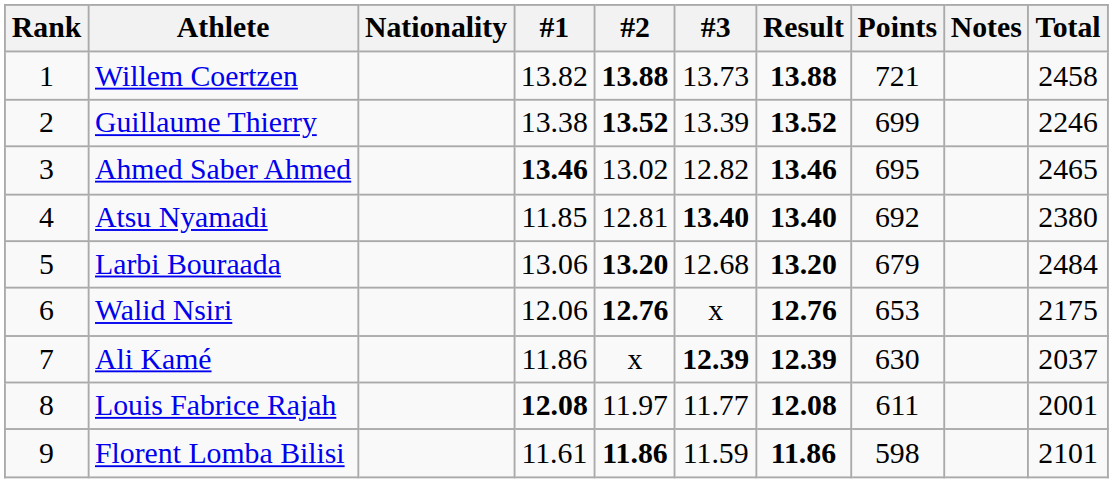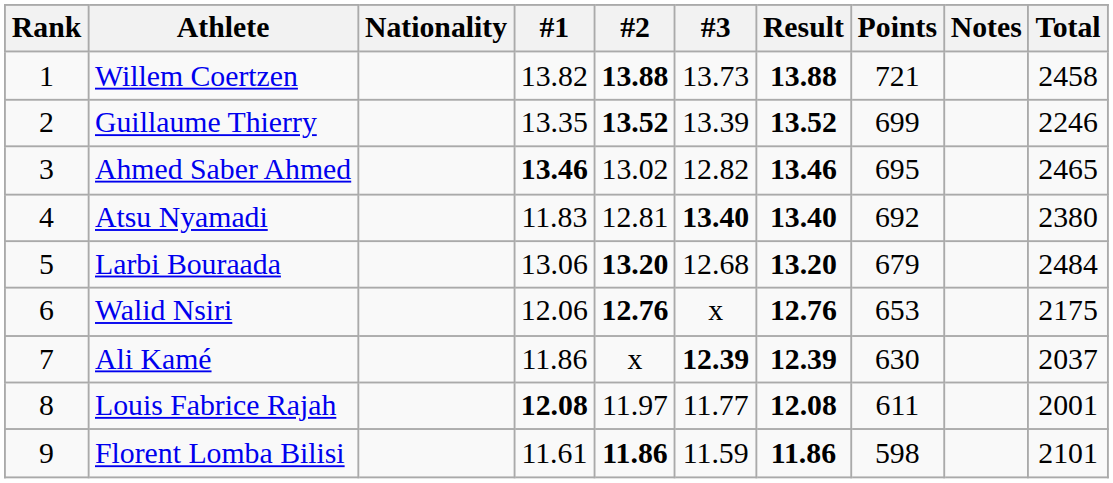 <table class="wikitable sortable" style="text-align:center">
 <tr>
 <th>Rank</th>
 <th>Athlete</th>
 <th>Nationality</th>
 <th>#1</th>
 <th>#2</th>
 <th>#3</th>
 <th>Result</th>
 <th>Points</th>
 <th>Notes</th>
 <th>Total</th>
 </tr>
 <tr>
 <td>1</td>
 <td align=left><a href='#'>Willem Coertzen</a></td>
 <td align=left></td>
 <td>13.82</td>
 <td><strong>13.88</strong></td>
 <td>13.73</td>
 <td><strong>13.88</strong></td>
 <td>721</td>
 <td></td>
 <td>2458</td>
 </tr>
 <tr>
 <td>2</td>
 <td align=left><a href='#'>Guillaume Thierry</a></td>
 <td align=left></td>
-<td>13.38</td>
+<td>13.35</td>
 <td><strong>13.52</strong></td>
 <td>13.39</td>
 <td><strong>13.52</strong></td>
 <td>699</td>
 <td></td>
 <td>2246</td>
 </tr>
 <tr>
 <td>3</td>
 <td align=left><a href='#'>Ahmed Saber Ahmed</a></td>
 <td align=left></td>
 <td><strong>13.46</strong></td>
 <td>13.02</td>
 <td>12.82</td>
 <td><strong>13.46</strong></td>
 <td>695</td>
 <td></td>
 <td>2465</td>
 </tr>
 <tr>
 <td>4</td>
 <td align=left><a href='#'>Atsu Nyamadi</a></td>
 <td align=left></td>
-<td>11.85</td>
+<td>11.83</td>
 <td>12.81</td>
 <td><strong>13.40</strong></td>
 <td><strong>13.40</strong></td>
 <td>692</td>
 <td></td>
 <td>2380</td>
 </tr>
 <tr>
 <td>5</td>
 <td align=left><a href='#'>Larbi Bouraada</a></td>
 <td align=left></td>
 <td>13.06</td>
 <td><strong>13.20</strong></td>
 <td>12.68</td>
 <td><strong>13.20</strong></td>
 <td>679</td>
 <td></td>
 <td>2484</td>
 </tr>
 <tr>
 <td>6</td>
 <td align=left><a href='#'>Walid Nsiri</a></td>
 <td align=left></td>
 <td>12.06</td>
 <td><strong>12.76</strong></td>
 <td>x</td>
 <td><strong>12.76</strong></td>
 <td>653</td>
 <td></td>
 <td>2175</td>
 </tr>
 <tr>
 <td>7</td>
 <td align=left><a href='#'>Ali Kamé</a></td>
 <td align=left></td>
 <td>11.86</td>
 <td>x</td>
 <td><strong>12.39</strong></td>
 <td><strong>12.39</strong></td>
 <td>630</td>
 <td></td>
 <td>2037</td>
 </tr>
 <tr>
 <td>8</td>
 <td align=left><a href='#'>Louis Fabrice Rajah</a></td>
 <td align=left></td>
 <td><strong>12.08</strong></td>
 <td>11.97</td>
 <td>11.77</td>
 <td><strong>12.08</strong></td>
 <td>611</td>
 <td></td>
 <td>2001</td>
 </tr>
 <tr>
 <td>9</td>
 <td align=left><a href='#'>Florent Lomba Bilisi</a></td>
 <td align=left></td>
 <td>11.61</td>
 <td><strong>11.86</strong></td>
 <td>11.59</td>
 <td><strong>11.86</strong></td>
 <td>598</td>
 <td></td>
 <td>2101</td>
 </tr>
 </table>
